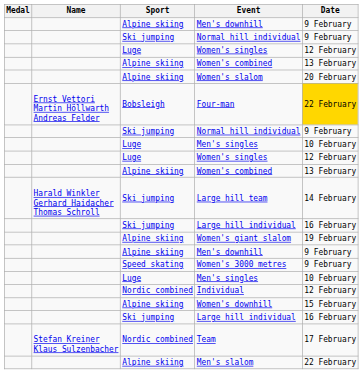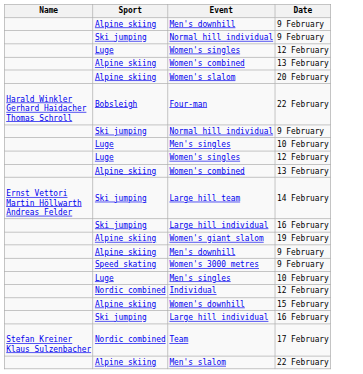 <table class="wikitable sortable" style="font-size:90%">
 <tr>
-<th>Medal</th>
 <th>Name</th>
 <th>Sport</th>
 <th>Event</th>
 <th>Date</th>
 </tr>
 <tr>
 <td></td>
+<td><a href='#'>Alpine skiing</a></td>
+<td><a href='#'>Men's downhill</a></td>
+<td>9 February</td>
+</tr>
+<tr>
+<td></td>
+<td><a href='#'>Ski jumping</a></td>
+<td><a href='#'>Normal hill individual</a></td>
+<td>9 February</td>
+</tr>
+<tr>
+<td></td>
+<td><a href='#'>Luge</a></td>
+<td><a href='#'>Women's singles</a></td>
+<td>12 February</td>
+</tr>
+<tr>
+<td></td>
+<td><a href='#'>Alpine skiing</a></td>
+<td><a href='#'>Women's combined</a></td>
+<td>13 February</td>
+</tr>
+<tr>
+<td></td>
+<td><a href='#'>Alpine skiing</a></td>
+<td><a href='#'>Women's slalom</a></td>
+<td>20 February</td>
+</tr>
+<tr>
+<td> <br><a href='#'>Harald Winkler</a> <br><a href='#'>Gerhard Haidacher</a> <br><a href='#'>Thomas Schroll</a></td>
+<td><a href='#'>Bobsleigh</a></td>
+<td><a href='#'>Four-man</a></td>
+<td>22 February</td>
+</tr>
+<tr>
+<td></td>
+<td><a href='#'>Ski jumping</a></td>
+<td><a href='#'>Normal hill individual</a></td>
+<td>9 February</td>
+</tr>
+<tr>
+<td></td>
+<td><a href='#'>Luge</a></td>
+<td><a href='#'>Men's singles</a></td>
+<td>10 February</td>
+</tr>
+<tr>
+<td></td>
+<td><a href='#'>Luge</a></td>
+<td><a href='#'>Women's singles</a></td>
+<td>12 February</td>
+</tr>
+<tr>
+<td></td>
+<td><a href='#'>Alpine skiing</a></td>
+<td><a href='#'>Women's combined</a></td>
+<td>13 February</td>
+</tr>
+<tr>
+<td> <br><a href='#'>Ernst Vettori</a> <br><a href='#'>Martin Höllwarth</a> <br><a href='#'>Andreas Felder</a></td>
+<td><a href='#'>Ski jumping</a></td>
+<td><a href='#'>Large hill team</a></td>
+<td>14 February</td>
+</tr>
+<tr>
+<td></td>
+<td><a href='#'>Ski jumping</a></td>
+<td><a href='#'>Large hill individual</a></td>
+<td>16 February</td>
+</tr>
+<tr>
+<td></td>
+<td><a href='#'>Alpine skiing</a></td>
+<td><a href='#'>Women's giant slalom</a></td>
+<td>19 February</td>
+</tr>
+<tr>
 <td></td>
 <td><a href='#'>Alpine skiing</a></td>
 <td><a href='#'>Men's downhill</a></td>
 <td>9 February</td>
 </tr>
 <tr>
 <td></td>
-<td></td>
-<td><a href='#'>Ski jumping</a></td>
-<td><a href='#'>Normal hill individual</a></td>
+<td><a href='#'>Speed skating</a></td>
+<td><a href='#'>Women's 3000 metres</a></td>
 <td>9 February</td>
 </tr>
 <tr>
-<td></td>
-<td></td>
-<td><a href='#'>Luge</a></td>
-<td><a href='#'>Women's singles</a></td>
-<td>12 February</td>
-</tr>
-<tr>
-<td></td>
-<td></td>
-<td><a href='#'>Alpine skiing</a></td>
-<td><a href='#'>Women's combined</a></td>
-<td>13 February</td>
-</tr>
-<tr>
-<td></td>
-<td></td>
-<td><a href='#'>Alpine skiing</a></td>
-<td><a href='#'>Women's slalom</a></td>
-<td>20 February</td>
-</tr>
-<tr>
-<td></td>
-<td> <br><a href='#'>Ernst Vettori</a> <br><a href='#'>Martin Höllwarth</a> <br><a href='#'>Andreas Felder</a></td>
-<td><a href='#'>Bobsleigh</a></td>
-<td><a href='#'>Four-man</a></td>
-<td style="background: gold;">22 February</td>
-</tr>
-<tr>
-<td></td>
-<td></td>
-<td><a href='#'>Ski jumping</a></td>
-<td><a href='#'>Normal hill individual</a></td>
-<td>9 February</td>
-</tr>
-<tr>
-<td></td>
 <td></td>
 <td><a href='#'>Luge</a></td>
 <td><a href='#'>Men's singles</a></td>
 <td>10 February</td>
 </tr>
 <tr>
 <td></td>
-<td></td>
-<td><a href='#'>Luge</a></td>
-<td><a href='#'>Women's singles</a></td>
-<td>12 February</td>
-</tr>
-<tr>
-<td></td>
-<td></td>
-<td><a href='#'>Alpine skiing</a></td>
-<td><a href='#'>Women's combined</a></td>
-<td>13 February</td>
-</tr>
-<tr>
-<td></td>
-<td> <br><a href='#'>Harald Winkler</a> <br><a href='#'>Gerhard Haidacher</a> <br><a href='#'>Thomas Schroll</a></td>
-<td><a href='#'>Ski jumping</a></td>
-<td><a href='#'>Large hill team</a></td>
-<td>14 February</td>
-</tr>
-<tr>
-<td></td>
-<td></td>
-<td><a href='#'>Ski jumping</a></td>
-<td><a href='#'>Large hill individual</a></td>
-<td>16 February</td>
-</tr>
-<tr>
-<td></td>
-<td></td>
-<td><a href='#'>Alpine skiing</a></td>
-<td><a href='#'>Women's giant slalom</a></td>
-<td>19 February</td>
-</tr>
-<tr>
-<td></td>
-<td></td>
-<td><a href='#'>Alpine skiing</a></td>
-<td><a href='#'>Men's downhill</a></td>
-<td>9 February</td>
-</tr>
-<tr>
-<td></td>
-<td></td>
-<td><a href='#'>Speed skating</a></td>
-<td><a href='#'>Women's 3000 metres</a></td>
-<td>9 February</td>
-</tr>
-<tr>
-<td></td>
-<td></td>
-<td><a href='#'>Luge</a></td>
-<td><a href='#'>Men's singles</a></td>
-<td>10 February</td>
-</tr>
-<tr>
-<td></td>
-<td></td>
 <td><a href='#'>Nordic combined</a></td>
 <td><a href='#'>Individual</a></td>
 <td>12 February</td>
 </tr>
 <tr>
-<td></td>
 <td></td>
 <td><a href='#'>Alpine skiing</a></td>
 <td><a href='#'>Women's downhill</a></td>
 <td>15 February</td>
 </tr>
 <tr>
 <td></td>
-<td></td>
 <td><a href='#'>Ski jumping</a></td>
 <td><a href='#'>Large hill individual</a></td>
 <td>16 February</td>
 </tr>
 <tr>
-<td></td>
 <td> <br><a href='#'>Stefan Kreiner</a> <br><a href='#'>Klaus Sulzenbacher</a></td>
 <td><a href='#'>Nordic combined</a></td>
 <td><a href='#'>Team</a></td>
 <td>17 February</td>
 </tr>
 <tr>
 <td></td>
-<td></td>
 <td><a href='#'>Alpine skiing</a></td>
 <td><a href='#'>Men's slalom</a></td>
 <td>22 February</td>
 </tr>
 </table>
